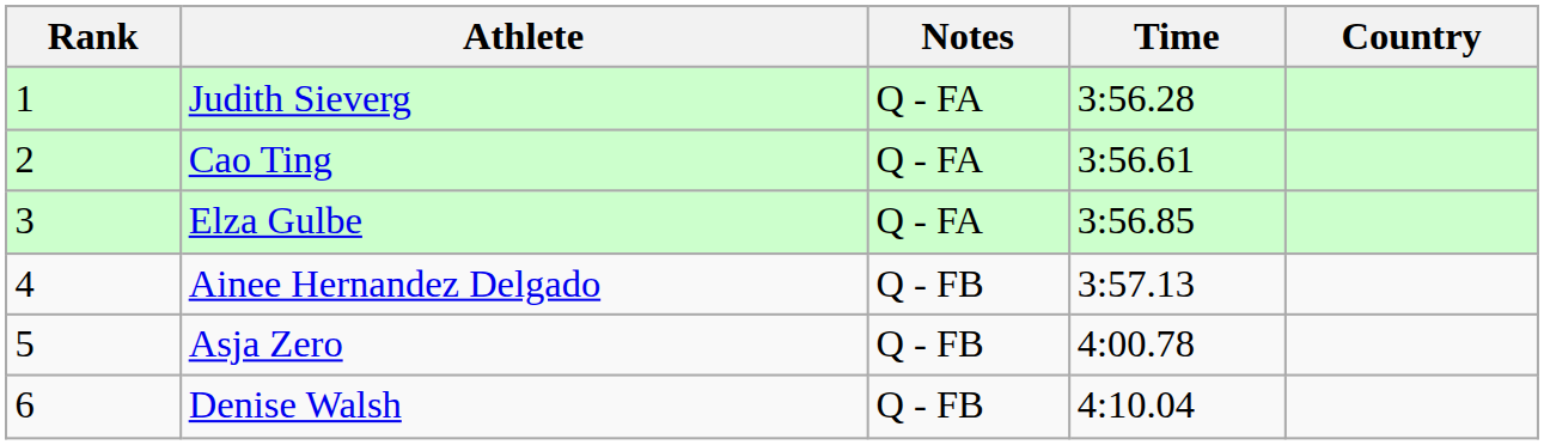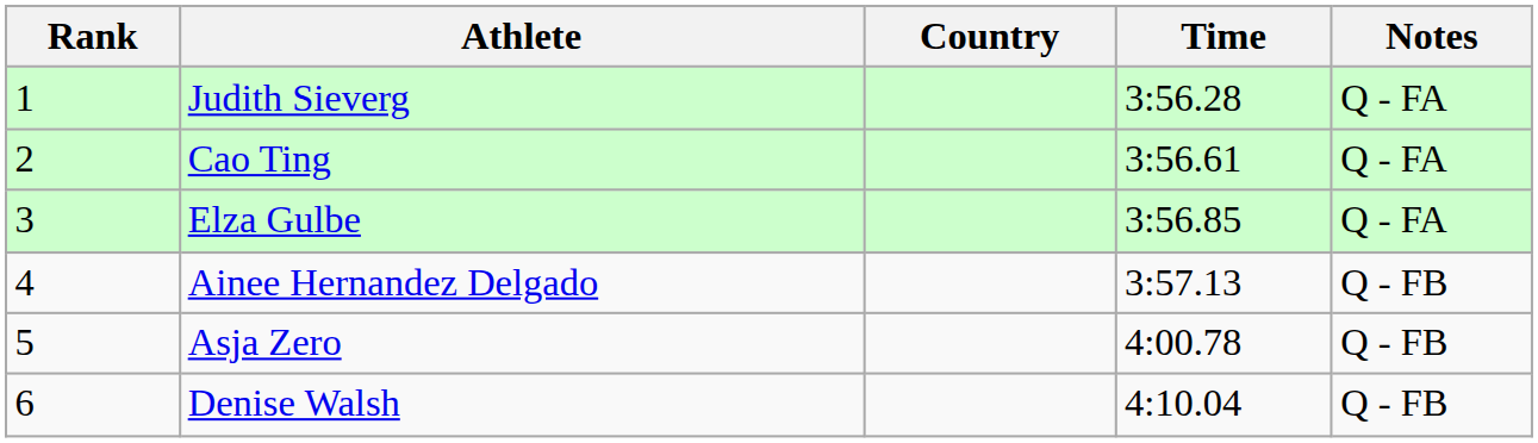 <table class="wikitable" width=50%>
 <tr>
 <th>Rank</th>
 <th>Athlete</th>
+<th>Country</th>
+<th>Time</th>
 <th>Notes</th>
-<th>Time</th>
-<th>Country</th>
 </tr>
 <tr bgcolor=ccffcc>
 <td>1</td>
 <td><a href='#'>Judith Sieverg</a></td>
+<td></td>
+<td>3:56.28</td>
 <td>Q - FA</td>
-<td>3:56.28</td>
-<td></td>
 </tr>
 <tr bgcolor=ccffcc>
 <td>2</td>
 <td><a href='#'>Cao Ting</a></td>
+<td></td>
+<td>3:56.61</td>
 <td>Q - FA</td>
-<td>3:56.61</td>
-<td></td>
 </tr>
 <tr bgcolor=ccffcc>
 <td>3</td>
 <td><a href='#'>Elza Gulbe</a></td>
+<td></td>
+<td>3:56.85</td>
 <td>Q - FA</td>
-<td>3:56.85</td>
-<td></td>
 </tr>
 <tr>
 <td>4</td>
 <td><a href='#'>Ainee Hernandez Delgado</a></td>
+<td></td>
+<td>3:57.13</td>
 <td>Q - FB</td>
-<td>3:57.13</td>
-<td></td>
 </tr>
 <tr>
 <td>5</td>
 <td><a href='#'>Asja Zero</a></td>
+<td></td>
+<td>4:00.78</td>
 <td>Q - FB</td>
-<td>4:00.78</td>
-<td></td>
 </tr>
 <tr>
 <td>6</td>
 <td><a href='#'>Denise Walsh</a></td>
+<td></td>
+<td>4:10.04</td>
 <td>Q - FB</td>
-<td>4:10.04</td>
-<td></td>
 </tr>
 </table>
